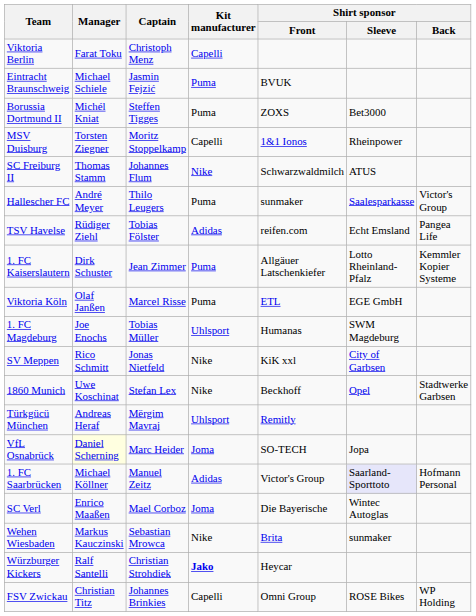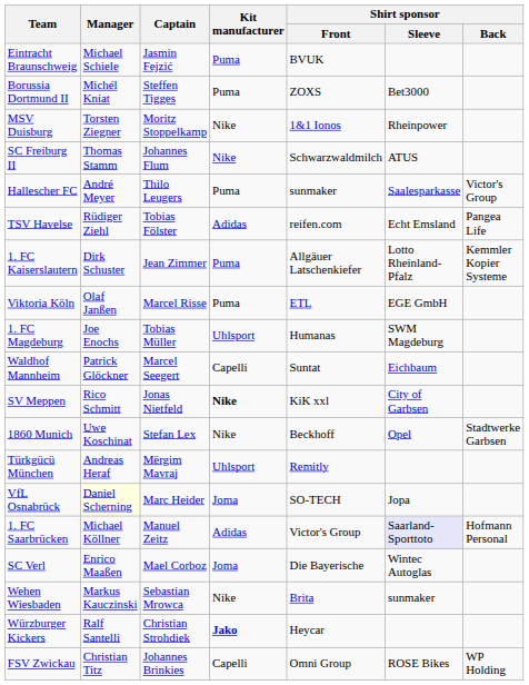 <table class="wikitable sortable">
 <tr>
 <th rowspan=2>Team</th>
 <th rowspan=2>Manager</th>
 <th rowspan=2>Captain</th>
 <th rowspan=2>Kit manufacturer</th>
 <th colspan=3>Shirt sponsor</th>
 </tr>
 <tr>
 <th>Front</th>
 <th>Sleeve</th>
 <th>Back</th>
-</tr>
-<tr>
-<td data-sort-value="Berlin"><a href='#'>Viktoria Berlin</a></td>
-<td data-sort-value="Toku, Farat"> <a href='#'>Farat Toku</a></td>
-<td data-sort-value="Menz, Christoph"> <a href='#'>Christoph Menz</a></td>
-<td><a href='#'>Capelli</a></td>
-<td></td>
-<td></td>
-<td></td>
 </tr>
 <tr>
 <td data-sort-value="Braunschweig"><a href='#'>Eintracht Braunschweig</a></td>
 <td data-sort-value="Schiele, Michael"> <a href='#'>Michael Schiele</a></td>
 <td data-sort-value="Fejzic, Jasmin"> <a href='#'>Jasmin Fejzić</a></td>
 <td><a href='#'>Puma</a></td>
 <td>BVUK</td>
 <td></td>
 <td></td>
 </tr>
 <tr>
 <td data-sort-value="Dortmund"><a href='#'>Borussia Dortmund II</a></td>
 <td data-sort-value="Kniat, Michel"> <a href='#'>Michél Kniat</a></td>
 <td data-sort-value="Tigges, Steffen"> <a href='#'>Steffen Tigges</a></td>
 <td>Puma</td>
 <td>ZOXS</td>
 <td>Bet3000</td>
 <td></td>
 </tr>
 <tr>
 <td data-sort-value="Duisburg"><a href='#'>MSV Duisburg</a></td>
 <td data-sort-value="Ziegner, Torsten"> <a href='#'>Torsten Ziegner</a></td>
 <td data-sort-value="Stoppelkamp, Moritz"> <a href='#'>Moritz Stoppelkamp</a></td>
-<td>Capelli</td>
+<td>Nike</td>
 <td><a href='#'>1&1 Ionos</a></td>
 <td>Rheinpower</td>
 <td></td>
 </tr>
 <tr>
 <td data-sort-value="Freiburg"><a href='#'>SC Freiburg II</a></td>
 <td data-sort-value="Stamm, Thomas"> <a href='#'>Thomas Stamm</a></td>
 <td data-sort-value="Flum, Johannes"> <a href='#'>Johannes Flum</a></td>
 <td><a href='#'>Nike</a></td>
 <td>Schwarzwaldmilch</td>
 <td>ATUS</td>
 <td></td>
 </tr>
 <tr>
 <td data-sort-value="Halle"><a href='#'>Hallescher FC</a></td>
 <td data-sort-value="Meyer, André"> <a href='#'>André Meyer</a></td>
 <td data-sort-value="Leugers, Thilo"> <a href='#'>Thilo Leugers</a></td>
 <td>Puma</td>
 <td>sunmaker</td>
 <td><a href='#'>Saalesparkasse</a></td>
 <td>Victor's Group</td>
 </tr>
 <tr>
 <td data-sort-value="Havelse"><a href='#'>TSV Havelse</a></td>
 <td data-sort-value="Ziehl, Rudiger"> <a href='#'>Rüdiger Ziehl</a></td>
 <td data-sort-value="Folster, Tobias"> <a href='#'>Tobias Fölster</a></td>
 <td><a href='#'>Adidas</a></td>
 <td>reifen.com</td>
 <td>Echt Emsland</td>
 <td>Pangea Life</td>
 </tr>
 <tr>
 <td data-sort-value="Kaiserslautern"><a href='#'>1. FC Kaiserslautern</a></td>
 <td data-sort-value="Schuster, Dirk"> <a href='#'>Dirk Schuster</a></td>
 <td data-sort-value="Zimmer, Jean"> <a href='#'>Jean Zimmer</a></td>
 <td><a href='#'>Puma</a></td>
 <td>Allgäuer Latschenkiefer</td>
 <td>Lotto Rheinland-Pfalz</td>
 <td>Kemmler Kopier Systeme</td>
 </tr>
 <tr>
 <td data-sort-value="Koln"><a href='#'>Viktoria Köln</a></td>
 <td data-sort-value="Janßen, Olaf"> <a href='#'>Olaf Janßen</a></td>
 <td data-sort-value="Risse, Marcel"> <a href='#'>Marcel Risse</a></td>
 <td>Puma</td>
 <td><a href='#'>ETL</a></td>
 <td>EGE GmbH</td>
 <td></td>
 </tr>
 <tr>
 <td data-sort-value="Magdeburg"><a href='#'>1. FC Magdeburg</a></td>
 <td data-sort-value="Enochs, Joe"> <a href='#'>Joe Enochs</a></td>
 <td data-sort-value="Muller, Tobias"> <a href='#'>Tobias Müller</a></td>
 <td><a href='#'>Uhlsport</a></td>
 <td>Humanas</td>
 <td>SWM Magdeburg</td>
 <td></td>
 </tr>
 <tr>
+<td data-sort-value="Mannheim"><a href='#'>Waldhof Mannheim</a></td>
+<td data-sort-value="Gloeckner, Patrick"> <a href='#'>Patrick Glöckner</a></td>
+<td data-sort-value="Conrad, Kevin"> <a href='#'>Marcel Seegert</a></td>
+<td>Capelli</td>
+<td>Suntat</td>
+<td><a href='#'>Eichbaum</a></td>
+<td></td>
+</tr>
+<tr>
 <td data-sort-value="Meppen"><a href='#'>SV Meppen</a></td>
 <td data-sort-value="Schmitt, Rico"> <a href='#'>Rico Schmitt</a></td>
 <td data-sort-value="Nietfeld, Jonas"> <a href='#'>Jonas Nietfeld</a></td>
-<td>Nike</td>
+<td><strong>Nike</strong></td>
 <td>KiK xxl</td>
 <td><a href='#'>City of Garbsen</a></td>
 <td></td>
 </tr>
 <tr>
 <td data-sort-value="Munich, 1860"><a href='#'>1860 Munich</a></td>
 <td data-sort-value="Koschinat, Uwe"> <a href='#'>Uwe Koschinat</a></td>
 <td data-sort-value="Lex, Stefan"> <a href='#'>Stefan Lex</a></td>
 <td>Nike</td>
 <td>Beckhoff</td>
 <td><a href='#'>Opel</a></td>
 <td>Stadtwerke Garbsen</td>
 </tr>
 <tr>
 <td data-sort-value="Munich, Turkgucu"><a href='#'>Türkgücü München</a></td>
 <td data-sort-value="Heraf, Andreas"> <a href='#'>Andreas Heraf</a></td>
 <td data-sort-value="Mavraj, Mergim"> <a href='#'>Mërgim Mavraj</a></td>
 <td><a href='#'>Uhlsport</a></td>
 <td><a href='#'>Remitly</a></td>
 <td></td>
 <td></td>
 </tr>
 <tr>
 <td data-sort-value="Osnabruck"><a href='#'>VfL Osnabrück</a></td>
 <td data-sort-value="Scherning, Daniel" style="background: lightyellow;"> <a href='#'>Daniel Scherning</a></td>
 <td data-sort-value="Heider, Marc"> <a href='#'>Marc Heider</a></td>
 <td><a href='#'>Joma</a></td>
 <td>SO-TECH</td>
 <td>Jopa</td>
 <td></td>
 </tr>
 <tr>
 <td data-sort-value="Saarbrucken"><a href='#'>1. FC Saarbrücken</a></td>
 <td data-sort-value="Köllner, Michael"> <a href='#'>Michael Köllner</a></td>
 <td data-sort-value="Zeitz, Manuel"> <a href='#'>Manuel Zeitz</a></td>
 <td><a href='#'>Adidas</a></td>
 <td>Victor's Group</td>
 <td style="background: lavender;">Saarland-Sporttoto</td>
 <td>Hofmann Personal</td>
 </tr>
 <tr>
 <td data-sort-value="Verl"><a href='#'>SC Verl</a></td>
 <td data-sort-value="Maassen, Enrico"> <a href='#'>Enrico Maaßen</a></td>
 <td data-sort-value="Corboz, Mael"> <a href='#'>Mael Corboz</a></td>
 <td><a href='#'>Joma</a></td>
 <td>Die Bayerische</td>
 <td>Wintec Autoglas</td>
 <td></td>
 </tr>
 <tr>
 <td data-sort-value="Wiesbaden"><a href='#'>Wehen Wiesbaden</a></td>
 <td data-sort-value="Kauczinski, Markus"> <a href='#'>Markus Kauczinski</a></td>
 <td data-sort-value="Mrowca, Sebastian"> <a href='#'>Sebastian Mrowca</a></td>
 <td>Nike</td>
 <td><a href='#'>Brita</a></td>
 <td>sunmaker</td>
 <td></td>
 </tr>
 <tr>
 <td data-sort-value="Wurzburg"><a href='#'>Würzburger Kickers</a></td>
 <td data-sort-value="Santelli, Ralf"> <a href='#'>Ralf Santelli</a></td>
 <td data-sort-value="Strohdieck, Christian"> <a href='#'>Christian Strohdiek</a></td>
 <td><strong><a href='#'>Jako</a></strong></td>
 <td>Heycar</td>
 <td></td>
 <td></td>
 </tr>
 <tr>
 <td data-sort-value="Zwickau"><a href='#'>FSV Zwickau</a></td>
 <td data-sort-value="Titz, Christian"> <a href='#'>Christian Titz</a></td>
 <td data-sort-value="Brinkies, Johannes"> <a href='#'>Johannes Brinkies</a></td>
 <td>Capelli</td>
 <td>Omni Group</td>
 <td>ROSE Bikes</td>
 <td>WP Holding</td>
 </tr>
 </table>
